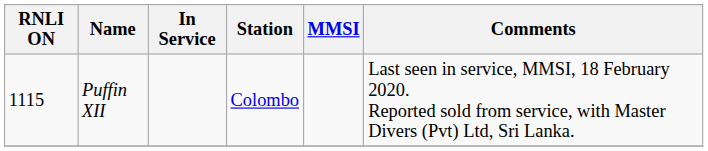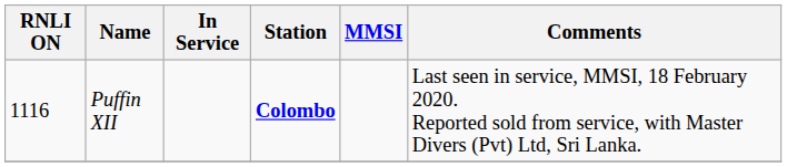 <table class="wikitable">
 <tr>
 <th>RNLI ON</th>
 <th>Name</th>
 <th>In Service </th>
 <th>Station</th>
 <th><a href='#'>MMSI</a></th>
 <th>Comments</th>
 </tr>
 <tr>
-<td>1115</td>
+<td>1116</td>
 <td><em>Puffin XII</em></td>
 <td></td>
-<td><a href='#'>Colombo</a></td>
+<td><strong><a href='#'>Colombo</a></strong></td>
 <td></td>
 <td> Last seen in service, MMSI, 18 February 2020.<br>Reported sold from service, with Master Divers (Pvt) Ltd, Sri Lanka.</td>
 </tr>
 <tr>
 </tr>
 </table>
